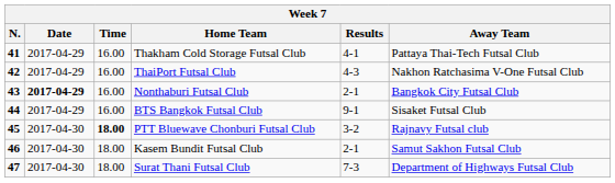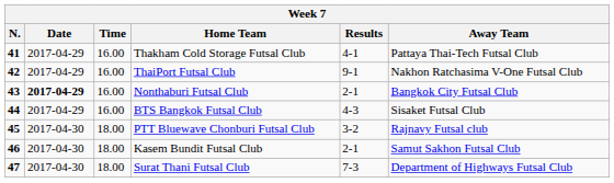 <table class="wikitable mw-collapsible mw-collapsed" style="min-width:50em">
 <tr>
 <th colspan="6">Week 7</th>
 </tr>
 <tr>
 <th>N.</th>
 <th>Date</th>
 <th>Time</th>
 <th>Home Team</th>
 <th>Results</th>
 <th>Away Team</th>
 </tr>
 <tr>
 <td><strong>41</strong></td>
 <td>2017-04-29</td>
 <td>16.00</td>
 <td>Thakham Cold Storage Futsal Club</td>
 <td>4-1</td>
 <td>Pattaya Thai-Tech Futsal Club</td>
 </tr>
 <tr>
 <td><strong>42</strong></td>
 <td>2017-04-29</td>
 <td>16.00</td>
 <td><a href='#'>ThaiPort Futsal Club</a></td>
-<td>4-3</td>
+<td>9-1</td>
 <td>Nakhon Ratchasima V-One Futsal Club</td>
 </tr>
 <tr>
 <td><strong>43</strong></td>
 <td><strong>2017-04-29</strong></td>
 <td>16.00</td>
 <td><a href='#'>Nonthaburi Futsal Club</a></td>
 <td>2-1</td>
 <td><a href='#'>Bangkok City Futsal Club</a></td>
 </tr>
 <tr>
 <td><strong>44</strong></td>
 <td>2017-04-29</td>
 <td>16.00</td>
 <td><a href='#'>BTS Bangkok Futsal Club</a></td>
-<td>9-1</td>
+<td>4-3</td>
 <td>Sisaket Futsal Club</td>
 </tr>
 <tr>
 <td><strong>45</strong></td>
 <td>2017-04-30</td>
-<td><strong>18.00</strong></td>
+<td>18.00</td>
 <td><a href='#'>PTT Bluewave Chonburi Futsal Club</a></td>
 <td>3-2</td>
 <td><a href='#'>Rajnavy Futsal club</a></td>
 </tr>
 <tr>
 <td><strong>46</strong></td>
 <td>2017-04-30</td>
 <td>18.00</td>
 <td>Kasem Bundit Futsal Club</td>
 <td>2-1</td>
 <td><a href='#'>Samut Sakhon Futsal Club</a></td>
 </tr>
 <tr>
 <td><strong>47</strong></td>
 <td>2017-04-30</td>
 <td>18.00</td>
 <td><a href='#'>Surat Thani Futsal Club</a></td>
 <td>7-3</td>
 <td><a href='#'>Department of Highways Futsal Club</a></td>
 </tr>
 </table>
